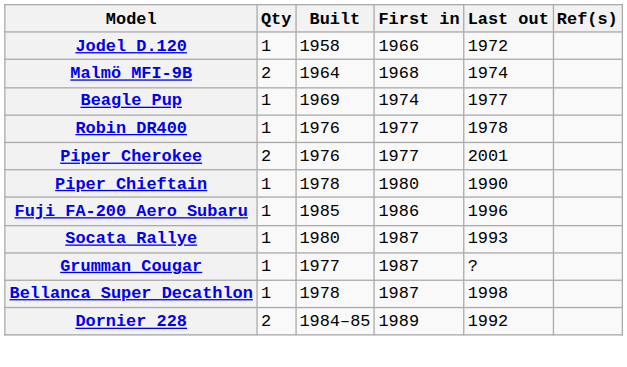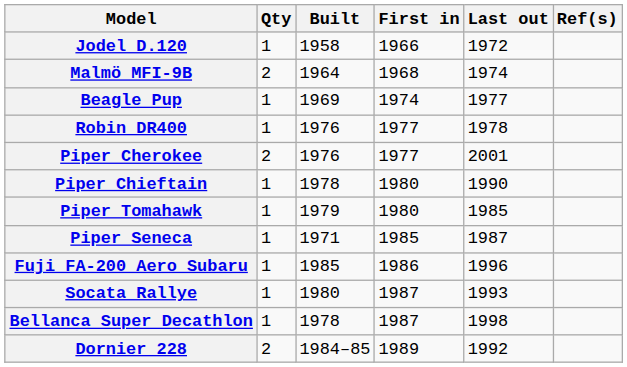 <table class="wikitable plainrowheaders sortable" style="margin: 1em auto;">
 <tr>
 <th scope=col>Model</th>
 <th scope=col>Qty</th>
 <th scope=col>Built</th>
 <th scope=col>First in</th>
 <th scope=col>Last out</th>
 <th scope=col class=unsortable>Ref(s)</th>
 </tr>
 <tr>
 <th scope=row><a href='#'>Jodel D.120</a></th>
 <td>1</td>
 <td>1958</td>
 <td>1966</td>
 <td>1972</td>
 <td align=center></td>
 </tr>
 <tr>
 <th scope=row><a href='#'>Malmö MFI-9B</a></th>
 <td>2</td>
 <td>1964</td>
 <td>1968</td>
 <td>1974</td>
 <td align=center></td>
 </tr>
 <tr>
 <th scope=row><a href='#'>Beagle Pup</a></th>
 <td>1</td>
 <td>1969</td>
 <td>1974</td>
 <td>1977</td>
 <td align=center></td>
 </tr>
 <tr>
 <th scope=row><a href='#'>Robin DR400</a></th>
 <td>1</td>
 <td>1976</td>
 <td>1977</td>
 <td>1978</td>
 <td align=center></td>
 </tr>
 <tr>
 <th scope=row><a href='#'>Piper Cherokee</a></th>
 <td>2</td>
 <td>1976</td>
 <td>1977</td>
 <td>2001</td>
 <td align=center></td>
 </tr>
 <tr>
 <th scope=row><a href='#'>Piper Chieftain</a></th>
 <td>1</td>
 <td>1978</td>
 <td>1980</td>
 <td>1990</td>
 <td align=center></td>
 </tr>
 <tr>
+<th scope=row><a href='#'>Piper Tomahawk</a></th>
+<td>1</td>
+<td>1979</td>
+<td>1980</td>
+<td>1985</td>
+<td align=center></td>
+</tr>
+<tr>
+<th scope=row><a href='#'>Piper Seneca</a></th>
+<td>1</td>
+<td>1971</td>
+<td>1985</td>
+<td>1987</td>
+<td align=center></td>
+</tr>
+<tr>
 <th scope=row><a href='#'>Fuji FA-200 Aero Subaru</a></th>
 <td>1</td>
 <td>1985</td>
 <td>1986</td>
 <td>1996</td>
 <td align=center></td>
 </tr>
 <tr>
 <th scope=row><a href='#'>Socata Rallye</a></th>
 <td>1</td>
 <td>1980</td>
 <td>1987</td>
 <td>1993</td>
-<td align=center></td>
-</tr>
-<tr>
-<th scope=row><a href='#'>Grumman Cougar</a></th>
-<td>1</td>
-<td>1977</td>
-<td>1987</td>
-<td>?</td>
 <td align=center></td>
 </tr>
 <tr>
 <th scope=row><a href='#'>Bellanca Super Decathlon</a></th>
 <td>1</td>
 <td>1978</td>
 <td>1987</td>
 <td>1998</td>
 <td align=center></td>
 </tr>
 <tr>
 <th scope=row><a href='#'>Dornier 228</a></th>
 <td>2</td>
 <td>1984–85</td>
 <td>1989</td>
 <td>1992</td>
 <td align=center></td>
 </tr>
 </table>
